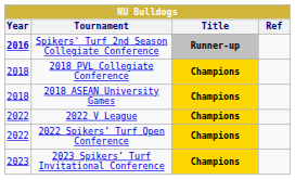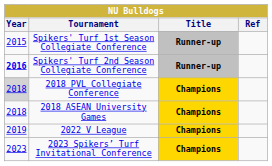 <table class="wikitable sortable" style="font-size:95%; text-align:left;">
 <tr>
 <th colspan="4" style= "background: #CFB53B; color: white; text-align: center"><strong>NU Bulldogs</strong></th>
 </tr>
 <tr style="background: white; color: #000080">
 <th style= "align=center; width:1em;">Year</th>
 <th style= "align=center;width:15em;">Tournament</th>
 <th style= "align=center; width:9em;">Title</th>
 <th style= "align=center; width:3em;">Ref</th>
 </tr>
 <tr align=center>
+<td><a href='#'>2015</a></td>
+<td><a href='#'>Spikers' Turf 1st Season Collegiate Conference</a></td>
+<td style="background:silver;"><strong>Runner-up</strong></td>
+<td></td>
+</tr>
+<tr align=center>
 <td><strong><a href='#'>2016</a></strong></td>
 <td><a href='#'>Spikers' Turf 2nd Season Collegiate Conference</a></td>
 <td style="background:silver;"><strong>Runner-up</strong></td>
 <td></td>
 </tr>
 <tr align=center>
-<td><a href='#'>2018</a></td>
+<td style="background: lightgrey;"><a href='#'>2018</a></td>
 <td><a href='#'>2018 PVL Collegiate Conference</a></td>
 <td style="background:gold;"><strong>Champions</strong></td>
 <td></td>
 </tr>
 <tr align=center>
 <td><a href='#'>2018</a></td>
 <td><a href='#'>2018 ASEAN University Games</a></td>
 <td style="background:gold;"><strong>Champions</strong></td>
 <td></td>
 </tr>
 <tr align=center>
-<td><a href='#'>2022</a></td>
+<td><a href='#'>2019</a></td>
 <td><a href='#'>2022 V League</a></td>
-<td style="background:gold;"><strong>Champions</strong></td>
-<td></td>
-</tr>
-<tr align=center>
-<td><a href='#'>2022</a></td>
-<td><a href='#'>2022 Spikers’ Turf Open Conference</a></td>
 <td style="background:gold;"><strong>Champions</strong></td>
 <td></td>
 </tr>
 <tr align=center>
 <td><a href='#'>2023</a></td>
 <td><a href='#'>2023 Spikers’ Turf Invitational Conference</a></td>
 <td style="background:gold;"><strong>Champions</strong></td>
 <td></td>
 </tr>
 </table>
